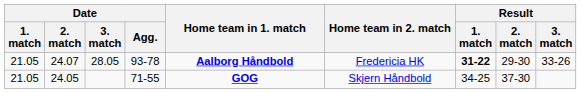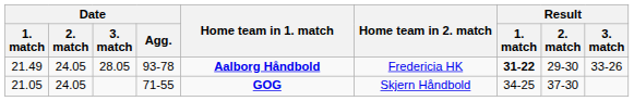 <table class="wikitable" style="text-align:center; margin-left:1em;">
 <tr>
 <th colspan="4">Date</th>
 <th rowspan="2" style="width:220px;">Home team in 1. match</th>
 <th rowspan="2" style="width:180px;">Home team in 2. match</th>
 <th colspan="3">Result</th>
 </tr>
 <tr>
 <th style="width:50px;">1. match</th>
 <th style="width:50px;">2. match</th>
 <th style="width:50px;">3. match</th>
 <th style="width:50px;">Agg.</th>
 <th style="width:50px;">1. match</th>
 <th style="width:50px;">2. match</th>
 <th style="width:50px;">3. match</th>
 </tr>
 <tr>
-<td>21.05</td>
-<td>24.07</td>
+<td>21.49</td>
+<td>24.05</td>
 <td>28.05</td>
 <td>93-78</td>
 <td><strong><a href='#'>Aalborg Håndbold</a></strong></td>
 <td><a href='#'>Fredericia HK</a></td>
 <td><strong>31-22</strong></td>
 <td>29-30</td>
 <td>33-26</td>
 </tr>
 <tr>
 <td>21.05</td>
 <td>24.05</td>
 <td></td>
 <td>71-55</td>
 <td><strong><a href='#'>GOG</a></strong></td>
 <td><a href='#'>Skjern Håndbold</a></td>
 <td>34-25</td>
 <td>37-30</td>
 <td></td>
 </tr>
 </table>
